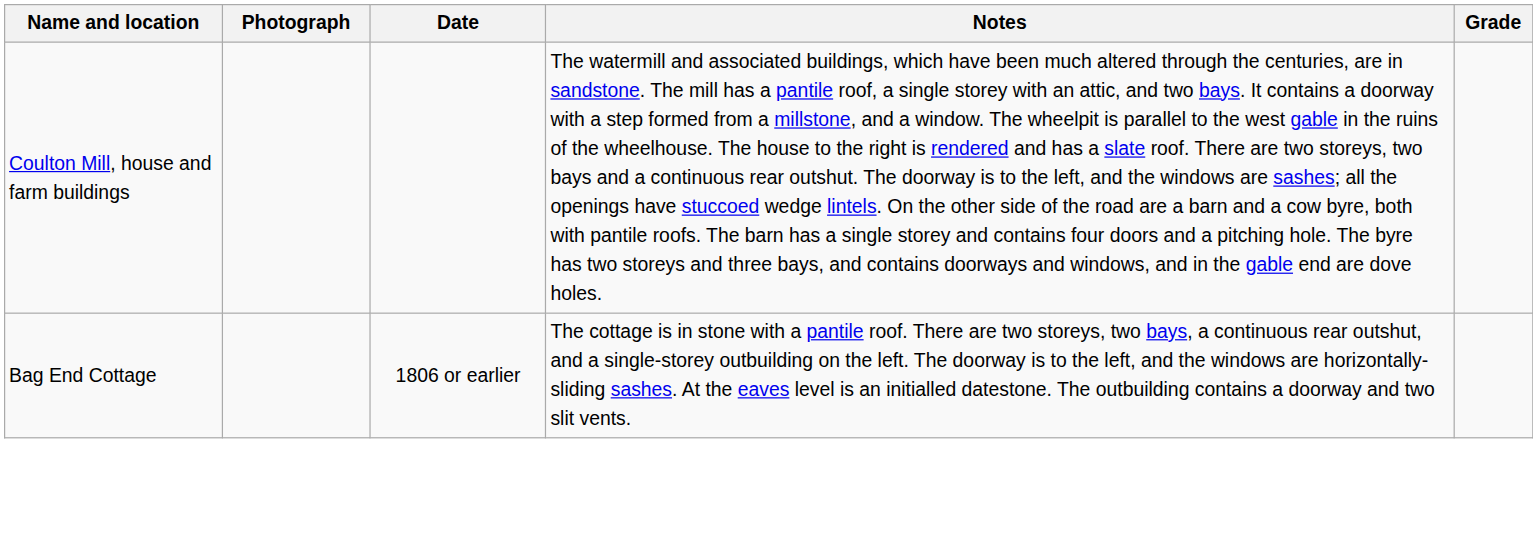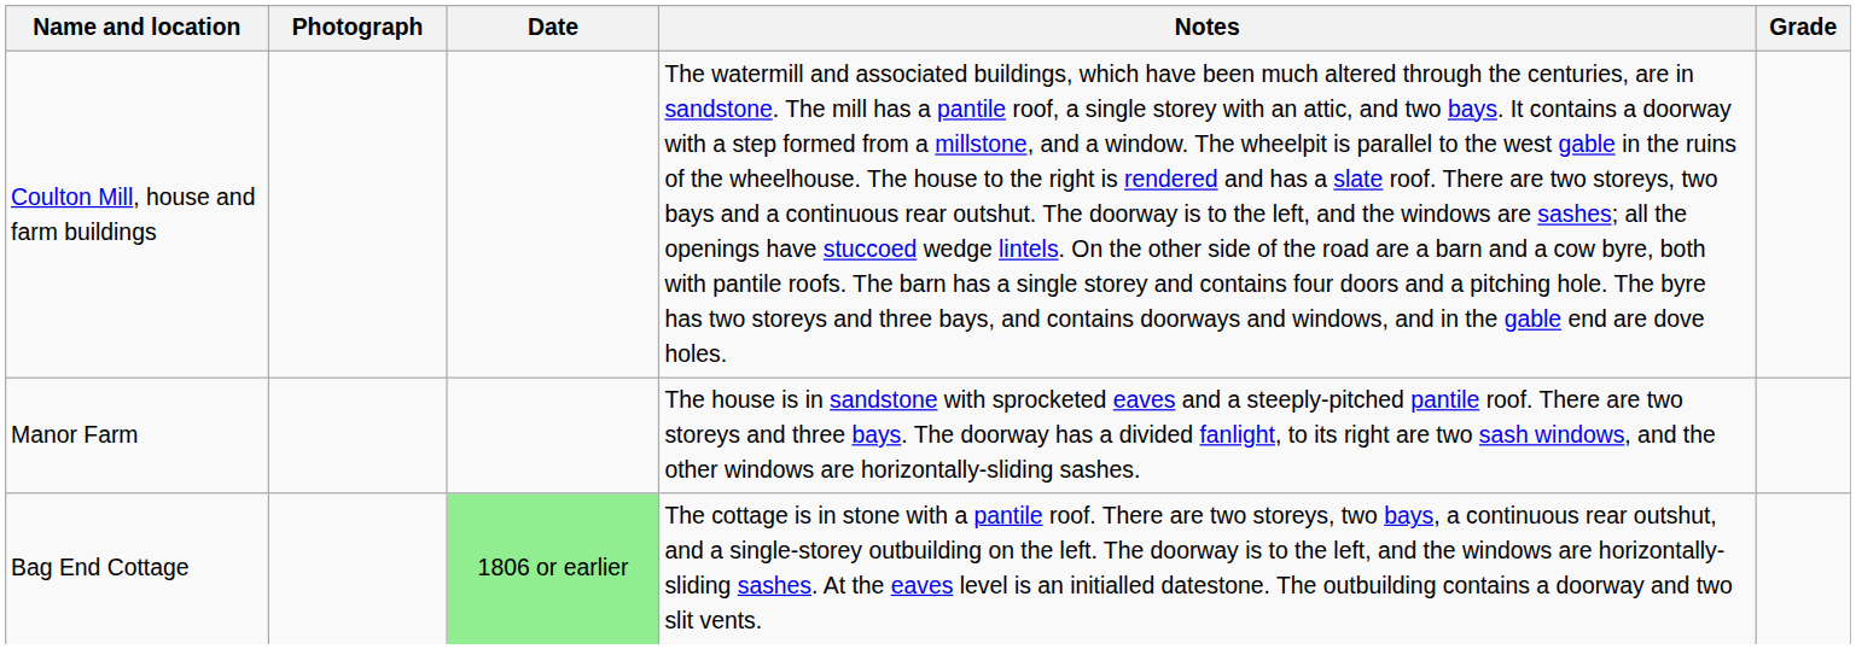 <table class="wikitable sortable plainrowheaders" style="width:100%; border:0px; text-align:left; line-height:150%">
 <tr>
 <th scope="col"  style="width:150px">Name and location</th>
 <th scope="col"  style="width:100px" class="unsortable">Photograph</th>
 <th scope="col"  style="width:120px">Date</th>
 <th scope="col"  style="width:650px" class="unsortable">Notes</th>
 <th scope="col"  style="width:50px">Grade</th>
 </tr>
 <tr>
 <td><a href='#'>Coulton Mill</a>, house and farm buildings<br><small></small></td>
 <td></td>
 <td align="center"></td>
 <td>The watermill and associated buildings, which have been much altered through the centuries, are in <a href='#'>sandstone</a>.  The mill has a <a href='#'>pantile</a> roof, a single storey with an attic, and two <a href='#'>bays</a>.  It contains a doorway with a step formed from a <a href='#'>millstone</a>, and a window.  The wheelpit is parallel to the west <a href='#'>gable</a> in the ruins of the wheelhouse.  The house to the right is <a href='#'>rendered</a> and has a <a href='#'>slate</a> roof.  There are two storeys, two bays and a continuous rear outshut.  The doorway is to the left, and the windows are <a href='#'>sashes</a>; all the openings have <a href='#'>stuccoed</a> wedge <a href='#'>lintels</a>.  On the other side of the road are a barn and a cow byre, both with pantile roofs.  The barn has a single storey and contains four doors and a pitching hole.  The byre has two storeys and three bays, and contains doorways and windows, and in the <a href='#'>gable</a> end are dove holes.</td>
 <td align="center" ></td>
 </tr>
 <tr>
+<td>Manor Farm<br><small></small></td>
+<td></td>
+<td align="center"></td>
+<td>The house is in <a href='#'>sandstone</a> with sprocketed <a href='#'>eaves</a> and a steeply-pitched <a href='#'>pantile</a> roof.  There are two storeys and three <a href='#'>bays</a>.  The doorway has a divided <a href='#'>fanlight</a>, to its right are two <a href='#'>sash windows</a>, and the other windows are horizontally-sliding sashes.</td>
+<td align="center" ></td>
+</tr>
+<tr>
 <td>Bag End Cottage<br><small></small></td>
 <td></td>
-<td align="center">1806 or earlier</td>
+<td align="center" style="background: lightgreen;">1806 or earlier</td>
 <td>The cottage is in stone with a <a href='#'>pantile</a> roof.  There are two storeys, two <a href='#'>bays</a>, a continuous rear outshut, and a single-storey outbuilding on the left.  The doorway is to the left, and the windows are horizontally-sliding <a href='#'>sashes</a>. At the <a href='#'>eaves</a> level is an initialled datestone.  The outbuilding contains a doorway and two slit vents.</td>
 <td align="center" ></td>
 </tr>
 <tr>
 </tr>
 </table>
